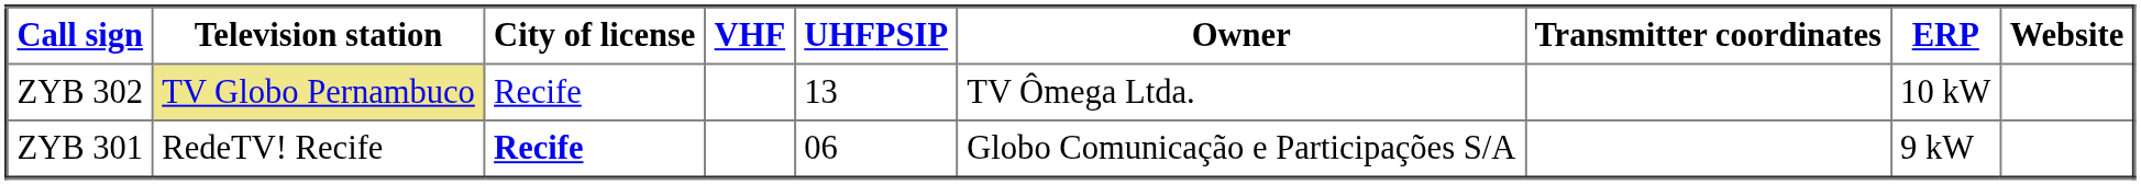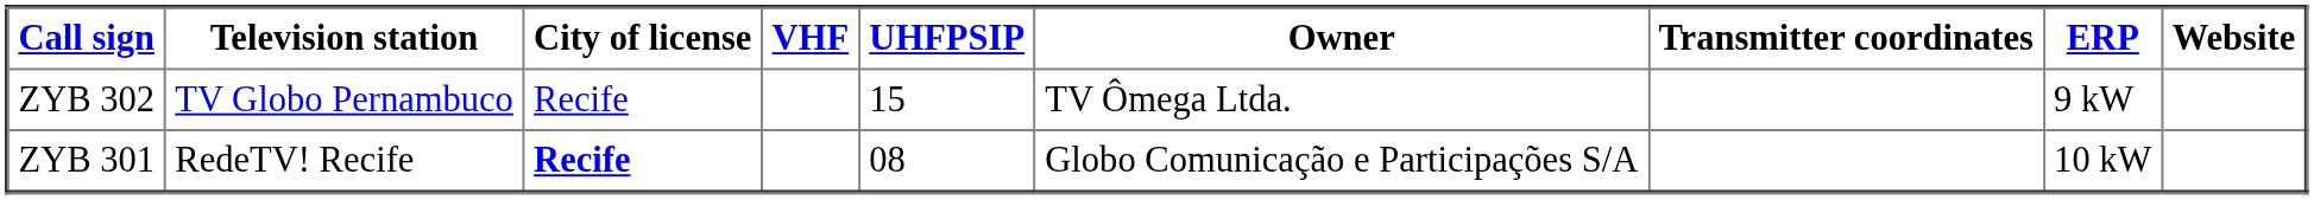 <table border = " 2 " cellpadding = " 4 " cellspacing = " 0 " style = " margin: 1em 1em 1em 0 ; border: 1px solid # aaa ; border-collapse : collapse ; font-size : 60 % ; ">
 <tr>
 <th><a href='#'>Call sign</a></th>
 <th>Television station</th>
 <th>City of license</th>
 <th><a href='#'>VHF</a></th>
 <th><a href='#'>UHF</a><a href='#'>PSIP</a></th>
 <th>Owner</th>
 <th>Transmitter coordinates</th>
 <th><a href='#'>ERP</a></th>
 <th>Website</th>
 </tr>
 <tr>
 <td>ZYB 302</td>
-<td style="background: khaki;"><a href='#'>TV Globo Pernambuco</a></td>
+<td><a href='#'>TV Globo Pernambuco</a></td>
 <td><a href='#'>Recife</a></td>
 <td></td>
-<td>13</td>
+<td>15</td>
 <td>TV Ômega Ltda.</td>
 <td></td>
-<td>10 kW</td>
+<td>9 kW</td>
 <td></td>
 </tr>
 <tr>
 <td>ZYB 301</td>
 <td>RedeTV! Recife</td>
 <td><strong><a href='#'>Recife</a></strong></td>
 <td></td>
-<td>06</td>
+<td>08</td>
 <td>Globo Comunicação e Participações S/A</td>
 <td></td>
-<td>9 kW</td>
+<td>10 kW</td>
 <td></td>
 </tr>
 <tr>
 </tr>
 </table>
